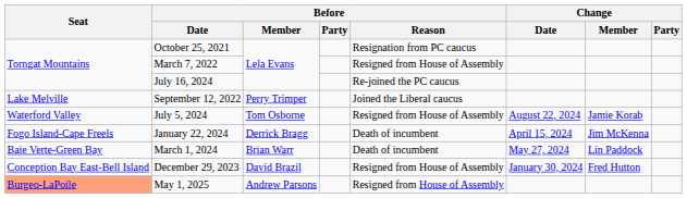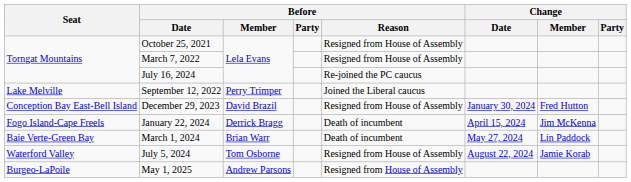 <table class="wikitable plainrowheaders" style="border: none;">
 <tr>
 <th rowspan="2">Seat</th>
 <th colspan="4">Before</th>
 <th colspan="3">Change</th>
 </tr>
 <tr>
 <th>Date</th>
 <th>Member</th>
 <th>Party</th>
 <th>Reason</th>
 <th>Date</th>
 <th>Member</th>
 <th>Party</th>
 </tr>
 <tr>
 <td rowspan="3"><a href='#'>Torngat Mountains</a></td>
 <td>October 25, 2021</td>
 <td rowspan="3"><a href='#'>Lela Evans</a></td>
 <td></td>
-<td>Resignation from PC caucus</td>
+<td>Resigned from House of Assembly</td>
 <td></td>
 <td></td>
 <td></td>
 </tr>
 <tr>
 <td>March 7, 2022</td>
 <td></td>
 <td>Resigned from House of Assembly</td>
 <td></td>
 <td></td>
 <td></td>
 </tr>
 <tr>
 <td>July 16, 2024</td>
 <td></td>
 <td>Re-joined the PC caucus</td>
 <td></td>
 <td></td>
 <td></td>
 </tr>
 <tr>
 <td><a href='#'>Lake Melville</a></td>
 <td>September 12, 2022</td>
 <td><a href='#'>Perry Trimper</a></td>
 <td></td>
 <td>Joined the Liberal caucus</td>
 <td></td>
 <td></td>
 <td></td>
 </tr>
 <tr>
-<td><a href='#'>Waterford Valley</a></td>
-<td>July 5, 2024</td>
-<td><a href='#'>Tom Osborne</a></td>
+<td><a href='#'>Conception Bay East-Bell Island</a></td>
+<td>December 29, 2023</td>
+<td><a href='#'>David Brazil</a></td>
 <td></td>
 <td>Resigned from House of Assembly</td>
-<td><a href='#'>August 22, 2024</a></td>
-<td><a href='#'>Jamie Korab</a></td>
+<td><a href='#'>January 30, 2024</a></td>
+<td><a href='#'>Fred Hutton</a></td>
 <td></td>
 </tr>
 <tr>
 <td><a href='#'>Fogo Island-Cape Freels</a></td>
 <td>January 22, 2024</td>
 <td><a href='#'>Derrick Bragg</a></td>
 <td></td>
 <td>Death of incumbent</td>
 <td><a href='#'>April 15, 2024</a></td>
 <td><a href='#'>Jim McKenna</a></td>
 <td></td>
 </tr>
 <tr>
 <td><a href='#'>Baie Verte-Green Bay</a></td>
 <td>March 1, 2024</td>
 <td><a href='#'>Brian Warr</a></td>
 <td></td>
 <td>Death of incumbent</td>
 <td><a href='#'>May 27, 2024</a></td>
 <td><a href='#'>Lin Paddock</a></td>
 <td></td>
 </tr>
 <tr>
-<td><a href='#'>Conception Bay East-Bell Island</a></td>
-<td>December 29, 2023</td>
-<td><a href='#'>David Brazil</a></td>
+<td><a href='#'>Waterford Valley</a></td>
+<td>July 5, 2024</td>
+<td><a href='#'>Tom Osborne</a></td>
 <td></td>
 <td>Resigned from House of Assembly</td>
-<td><a href='#'>January 30, 2024</a></td>
-<td><a href='#'>Fred Hutton</a></td>
+<td><a href='#'>August 22, 2024</a></td>
+<td><a href='#'>Jamie Korab</a></td>
 <td></td>
 </tr>
 <tr>
-<td style="background: lightsalmon;"><a href='#'>Burgeo-LaPoile</a></td>
+<td><a href='#'>Burgeo-LaPoile</a></td>
 <td>May 1, 2025</td>
 <td><a href='#'> Andrew Parsons</a></td>
 <td></td>
 <td>Resigned from <a href='#'> House of Assembly</a></td>
 <td></td>
 <td></td>
 <td></td>
 </tr>
 </table>
